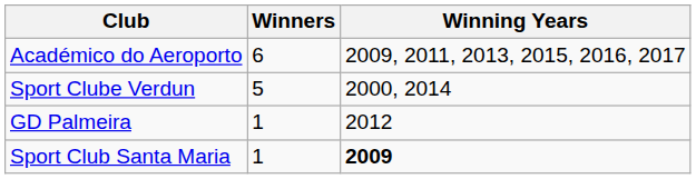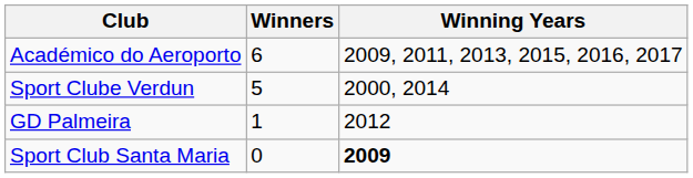 <table class="wikitable">
 <tr>
 <th>Club</th>
 <th>Winners</th>
 <th>Winning Years</th>
 </tr>
 <tr>
 <td><a href='#'>Académico do Aeroporto</a></td>
 <td>6</td>
 <td>2009, 2011, 2013, 2015, 2016, 2017</td>
 </tr>
 <tr>
 <td><a href='#'>Sport Clube Verdun</a></td>
 <td>5</td>
 <td>2000, 2014</td>
 </tr>
 <tr>
 <td><a href='#'>GD Palmeira</a></td>
 <td>1</td>
 <td>2012</td>
 </tr>
 <tr>
 <td><a href='#'>Sport Club Santa Maria</a></td>
-<td>1</td>
+<td>0</td>
 <td><strong>2009</strong></td>
 </tr>
 </table>
